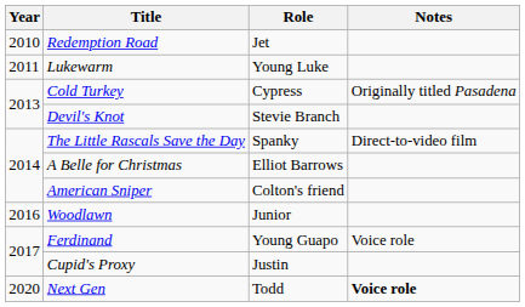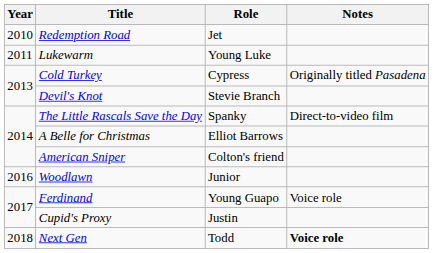 <table class="wikitable">
 <tr>
 <th>Year</th>
 <th>Title</th>
 <th>Role</th>
 <th>Notes</th>
 </tr>
 <tr>
 <td>2010</td>
 <td><em><a href='#'>Redemption Road</a></em></td>
 <td>Jet</td>
 <td></td>
 </tr>
 <tr>
 <td>2011</td>
 <td><em>Lukewarm</em></td>
 <td>Young Luke</td>
 <td></td>
 </tr>
 <tr>
 <td rowspan="2">2013</td>
 <td><em><a href='#'>Cold Turkey</a></em></td>
 <td>Cypress</td>
 <td>Originally titled <em>Pasadena</em></td>
 </tr>
 <tr>
 <td><em><a href='#'>Devil's Knot</a></em></td>
 <td>Stevie Branch</td>
 <td></td>
 </tr>
 <tr>
 <td rowspan="3">2014</td>
 <td><em><a href='#'>The Little Rascals Save the Day</a></em></td>
 <td>Spanky</td>
 <td>Direct-to-video film</td>
 </tr>
 <tr>
 <td><em>A Belle for Christmas</em></td>
 <td>Elliot Barrows</td>
 <td></td>
 </tr>
 <tr>
 <td><em><a href='#'>American Sniper</a></em></td>
 <td>Colton's friend</td>
 <td></td>
 </tr>
 <tr>
 <td>2016</td>
 <td><em><a href='#'>Woodlawn</a></em></td>
 <td>Junior</td>
 <td></td>
 </tr>
 <tr>
 <td rowspan="2">2017</td>
 <td><em><a href='#'>Ferdinand</a></em></td>
 <td>Young Guapo</td>
 <td>Voice role</td>
 </tr>
 <tr>
 <td><em>Cupid's Proxy</em></td>
 <td>Justin</td>
 <td></td>
 </tr>
 <tr>
-<td>2020</td>
+<td>2018</td>
 <td><em><a href='#'>Next Gen</a></em></td>
 <td>Todd</td>
 <td><strong>Voice role</strong></td>
 </tr>
 </table>
